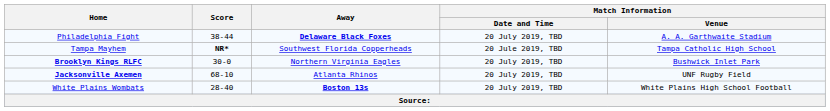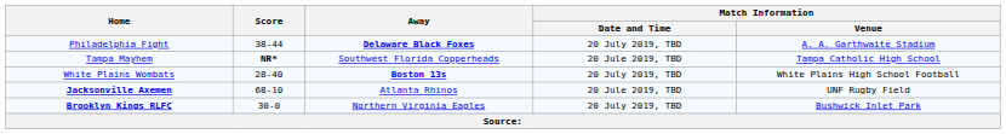 <table class="wikitable" width="100%" style="border-collapse:collapse; font-size:90%; text-align:center;">
 <tr>
 <th rowspan="2" width="19%">Home</th>
 <th rowspan="2" width="6%">Score</th>
 <th rowspan="2" width="19%">Away</th>
 <th colspan="2">Match Information</th>
 </tr>
 <tr bgcolor="#CCCCCC">
 <th width="17%">Date and Time</th>
 <th width="22%">Venue</th>
 </tr>
 <tr bgcolor="#F5FAFF">
 <td><a href='#'>Philadelphia Fight</a></td>
 <td>38-44</td>
 <td><strong><a href='#'>Delaware Black Foxes</a></strong></td>
 <td>20 July 2019, TBD</td>
 <td><a href='#'>A. A. Garthwaite Stadium</a></td>
 </tr>
 <tr bgcolor="#F5FAFF">
 <td><a href='#'>Tampa Mayhem</a></td>
 <td><strong>NR*</strong></td>
 <td><a href='#'>Southwest Florida Copperheads</a></td>
 <td>20 Jule 2019, TBD</td>
 <td><a href='#'>Tampa Catholic High School</a></td>
 </tr>
 <tr bgcolor="#F5FAFF">
+<td><a href='#'>White Plains Wombats</a></td>
+<td>28-40</td>
+<td><a href='#'><strong>Boston 13s</strong></a></td>
+<td>20 July 2019, TBD</td>
+<td>White Plains High School Football</td>
+</tr>
+<tr bgcolor="#F5FAFF">
+<td><strong><a href='#'>Jacksonville Axemen</a></strong></td>
+<td>68-10</td>
+<td><a href='#'>Atlanta Rhinos</a></td>
+<td>20 Jule 2019, TBD</td>
+<td>UNF Rugby Field</td>
+</tr>
+<tr bgcolor="#F5FAFF">
 <td><strong><a href='#'>Brooklyn Kings RLFC</a></strong></td>
 <td>30-0</td>
 <td><a href='#'>Northern Virginia Eagles</a></td>
 <td>20 July 2019, TBD</td>
 <td><a href='#'>Bushwick Inlet Park</a></td>
 </tr>
-<tr bgcolor="#F5FAFF">
-<td><strong><a href='#'>Jacksonville Axemen</a></strong></td>
-<td>68-10</td>
-<td><a href='#'>Atlanta Rhinos</a></td>
-<td>20 July 2019, TBD</td>
-<td>UNF Rugby Field</td>
-</tr>
-<tr bgcolor="#F5FAFF">
-<td><a href='#'>White Plains Wombats</a></td>
-<td>28-40</td>
-<td><a href='#'><strong>Boston 13s</strong></a></td>
-<td>20 July 2019, TBD</td>
-<td>White Plains High School Football</td>
-</tr>
 <tr bgcolor="#C1D8FF">
 <th colspan="5">Source:</th>
 </tr>
 </table>
